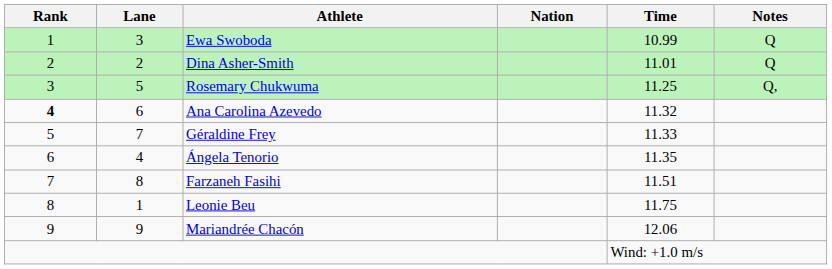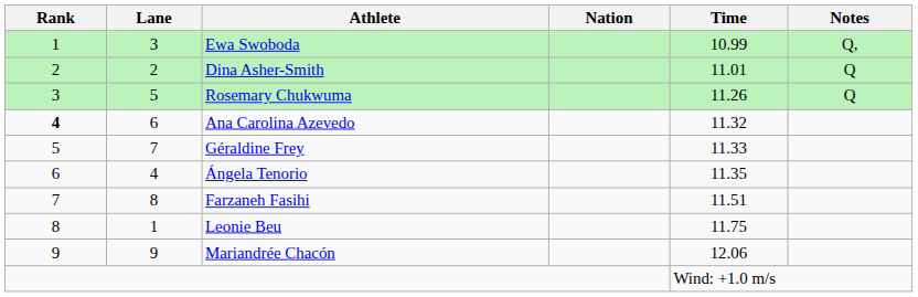 <table class="wikitable sortable" style="text-align:center;width: 70%;">
 <tr>
 <th>Rank</th>
 <th>Lane</th>
 <th>Athlete</th>
 <th>Nation</th>
 <th>Time</th>
 <th>Notes</th>
 </tr>
 <tr bgcolor=bbf3bb>
 <td>1</td>
 <td>3</td>
 <td align=left><a href='#'>Ewa Swoboda</a></td>
 <td align=left></td>
 <td>10.99</td>
-<td>Q</td>
+<td>Q, </td>
 </tr>
 <tr bgcolor=bbf3bb>
 <td>2</td>
 <td>2</td>
 <td align=left><a href='#'>Dina Asher-Smith</a></td>
 <td align=left></td>
 <td>11.01</td>
 <td>Q</td>
 </tr>
 <tr bgcolor=bbf3bb>
 <td>3</td>
 <td>5</td>
 <td align=left><a href='#'>Rosemary Chukwuma</a></td>
 <td align=left></td>
-<td>11.25</td>
-<td>Q, </td>
+<td>11.26</td>
+<td>Q</td>
 </tr>
 <tr>
 <td><strong>4</strong></td>
 <td>6</td>
 <td align=left><a href='#'>Ana Carolina Azevedo</a></td>
 <td align=left></td>
 <td>11.32</td>
 <td></td>
 </tr>
 <tr>
 <td>5</td>
 <td>7</td>
 <td align=left><a href='#'>Géraldine Frey</a></td>
 <td align=left></td>
 <td>11.33</td>
 <td></td>
 </tr>
 <tr>
 <td>6</td>
 <td>4</td>
 <td align=left><a href='#'>Ángela Tenorio</a></td>
 <td align=left></td>
 <td>11.35</td>
 <td></td>
 </tr>
 <tr>
 <td>7</td>
 <td>8</td>
 <td align=left><a href='#'>Farzaneh Fasihi</a></td>
 <td align=left></td>
 <td>11.51</td>
 <td></td>
 </tr>
 <tr>
 <td>8</td>
 <td>1</td>
 <td align=left><a href='#'>Leonie Beu</a></td>
 <td align=left></td>
 <td>11.75</td>
 <td></td>
 </tr>
 <tr>
 <td>9</td>
 <td>9</td>
 <td align=left><a href='#'>Mariandrée Chacón</a></td>
 <td align=left></td>
 <td>12.06</td>
 <td></td>
 </tr>
 <tr class="sortbottom">
 <td colspan="4"></td>
 <td colspan="2" style="text-align:left;">Wind: +1.0 m/s</td>
 </tr>
 </table>
